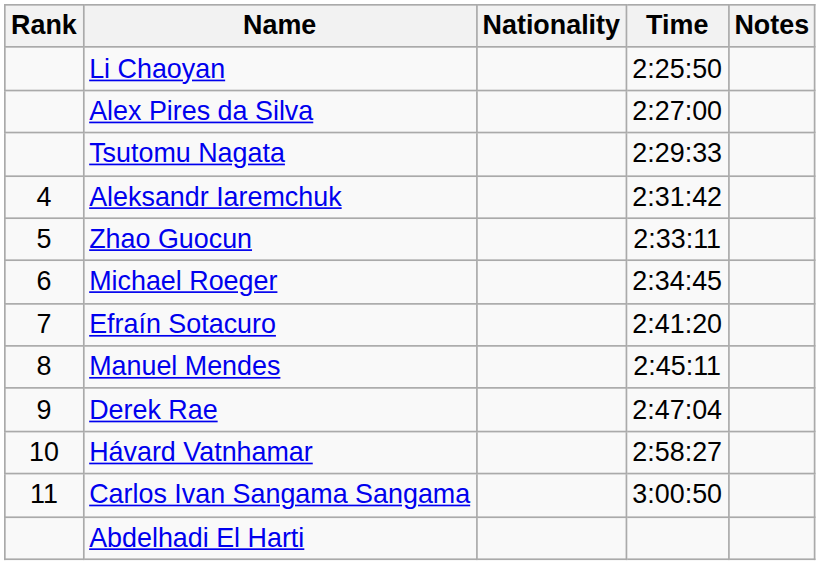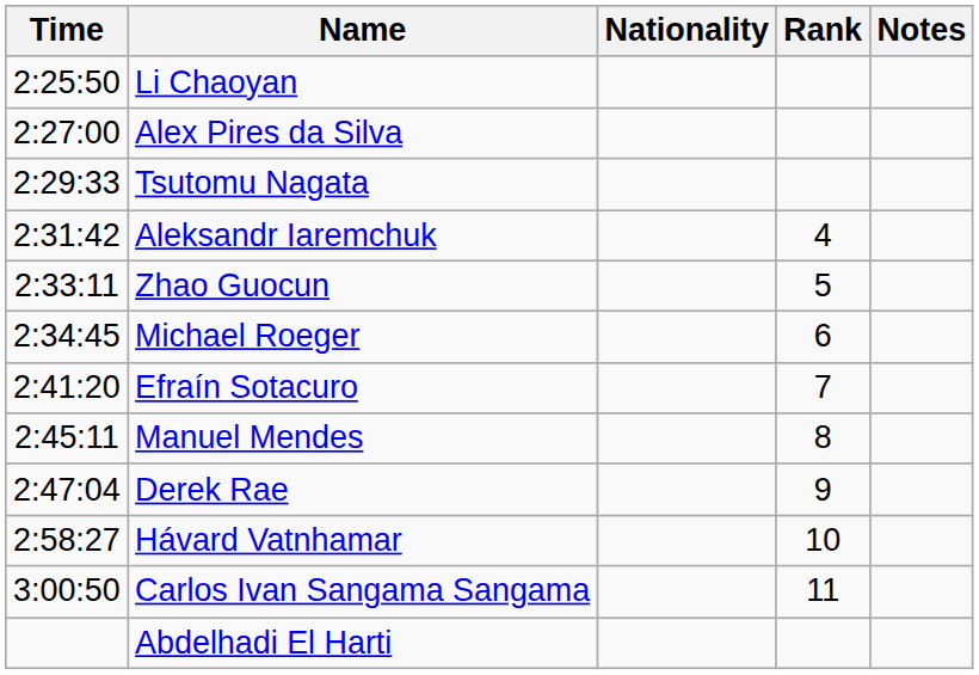 <table class="wikitable sortable" style="text-align:center">
 <tr>
-<th>Rank</th>
+<th>Time</th>
 <th>Name</th>
 <th>Nationality</th>
-<th>Time</th>
+<th>Rank</th>
 <th>Notes</th>
 </tr>
 <tr>
-<td></td>
+<td>2:25:50</td>
 <td align="left"><a href='#'>Li Chaoyan</a></td>
 <td align="left"></td>
-<td>2:25:50</td>
+<td></td>
 <td></td>
 </tr>
 <tr>
-<td></td>
+<td>2:27:00</td>
 <td align="left"><a href='#'>Alex Pires da Silva</a></td>
 <td align="left"></td>
-<td>2:27:00</td>
+<td></td>
 <td></td>
 </tr>
 <tr>
-<td></td>
+<td>2:29:33</td>
 <td align="left"><a href='#'>Tsutomu Nagata</a></td>
 <td align="left"></td>
-<td>2:29:33</td>
+<td></td>
 <td></td>
 </tr>
 <tr>
-<td>4</td>
+<td>2:31:42</td>
 <td align="left"><a href='#'>Aleksandr Iaremchuk</a></td>
 <td align="left"></td>
-<td>2:31:42</td>
+<td>4</td>
 <td></td>
 </tr>
 <tr>
-<td>5</td>
+<td>2:33:11</td>
 <td align="left"><a href='#'>Zhao Guocun</a></td>
 <td align="left"></td>
-<td>2:33:11</td>
+<td>5</td>
 <td></td>
 </tr>
 <tr>
-<td>6</td>
+<td>2:34:45</td>
 <td align="left"><a href='#'>Michael Roeger</a></td>
 <td align="left"></td>
-<td>2:34:45</td>
+<td>6</td>
 <td></td>
 </tr>
 <tr>
-<td>7</td>
+<td>2:41:20</td>
 <td align="left"><a href='#'>Efraín Sotacuro</a></td>
 <td align="left"></td>
-<td>2:41:20</td>
+<td>7</td>
 <td></td>
 </tr>
 <tr>
-<td>8</td>
+<td>2:45:11</td>
 <td align="left"><a href='#'>Manuel Mendes</a></td>
 <td align="left"></td>
-<td>2:45:11</td>
+<td>8</td>
 <td></td>
 </tr>
 <tr>
-<td>9</td>
+<td>2:47:04</td>
 <td align="left"><a href='#'>Derek Rae</a></td>
 <td align="left"></td>
-<td>2:47:04</td>
+<td>9</td>
 <td></td>
 </tr>
 <tr>
-<td>10</td>
+<td>2:58:27</td>
 <td align="left"><a href='#'>Hávard Vatnhamar</a></td>
 <td align="left"></td>
-<td>2:58:27</td>
+<td>10</td>
 <td></td>
 </tr>
 <tr>
-<td>11</td>
+<td>3:00:50</td>
 <td align="left"><a href='#'>Carlos Ivan Sangama Sangama</a></td>
 <td align="left"></td>
-<td>3:00:50</td>
+<td>11</td>
 <td></td>
 </tr>
 <tr>
 <td></td>
 <td align="left"><a href='#'>Abdelhadi El Harti</a></td>
 <td align="left"></td>
 <td></td>
 <td></td>
 </tr>
 </table>
